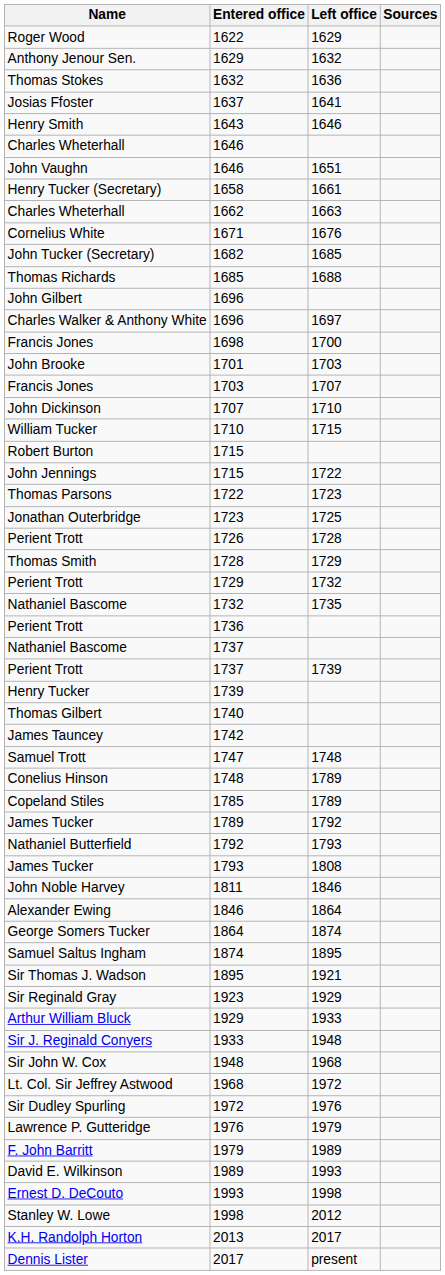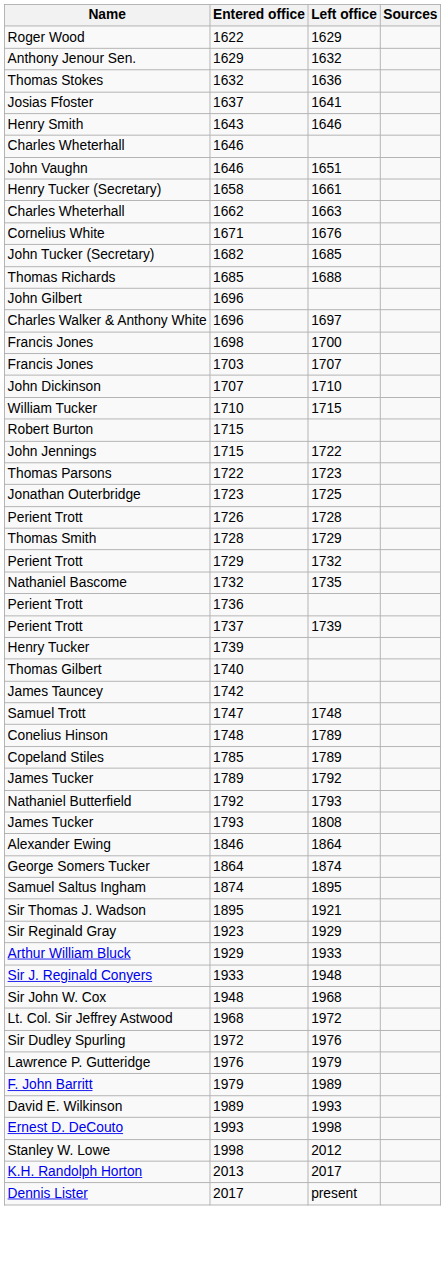 <table class="wikitable">
 <tr>
 <th>Name</th>
 <th>Entered office</th>
 <th>Left office</th>
 <th>Sources</th>
 </tr>
 <tr>
 <td>Roger Wood</td>
 <td>1622</td>
 <td>1629</td>
 <td></td>
 </tr>
 <tr>
 <td>Anthony Jenour Sen.</td>
 <td>1629</td>
 <td>1632</td>
 <td></td>
 </tr>
 <tr>
 <td>Thomas Stokes</td>
 <td>1632</td>
 <td>1636</td>
 <td></td>
 </tr>
 <tr>
 <td>Josias Ffoster</td>
 <td>1637</td>
 <td>1641</td>
 <td></td>
 </tr>
 <tr>
 <td>Henry Smith</td>
 <td>1643</td>
 <td>1646</td>
 <td></td>
 </tr>
 <tr>
 <td>Charles Wheterhall</td>
 <td>1646</td>
 <td></td>
 <td></td>
 </tr>
 <tr>
 <td>John Vaughn</td>
 <td>1646</td>
 <td>1651</td>
 <td></td>
 </tr>
 <tr>
 <td>Henry Tucker (Secretary)</td>
 <td>1658</td>
 <td>1661</td>
 <td></td>
 </tr>
 <tr>
 <td>Charles Wheterhall</td>
 <td>1662</td>
 <td>1663</td>
 <td></td>
 </tr>
 <tr>
 <td>Cornelius White</td>
 <td>1671</td>
 <td>1676</td>
 <td></td>
 </tr>
 <tr>
 <td>John Tucker (Secretary)</td>
 <td>1682</td>
 <td>1685</td>
 <td></td>
 </tr>
 <tr>
 <td>Thomas Richards</td>
 <td>1685</td>
 <td>1688</td>
 <td></td>
 </tr>
 <tr>
 <td>John Gilbert</td>
 <td>1696</td>
 <td></td>
 <td></td>
 </tr>
 <tr>
 <td>Charles Walker & Anthony White</td>
 <td>1696</td>
 <td>1697</td>
 <td></td>
 </tr>
 <tr>
 <td>Francis Jones</td>
 <td>1698</td>
 <td>1700</td>
 <td></td>
 </tr>
 <tr>
-<td>John Brooke</td>
-<td>1701</td>
-<td>1703</td>
-<td></td>
-</tr>
-<tr>
 <td>Francis Jones</td>
 <td>1703</td>
 <td>1707</td>
 <td></td>
 </tr>
 <tr>
 <td>John Dickinson</td>
 <td>1707</td>
 <td>1710</td>
 <td></td>
 </tr>
 <tr>
 <td>William Tucker</td>
 <td>1710</td>
 <td>1715</td>
 <td></td>
 </tr>
 <tr>
 <td>Robert Burton</td>
 <td>1715</td>
 <td></td>
 <td></td>
 </tr>
 <tr>
 <td>John Jennings</td>
 <td>1715</td>
 <td>1722</td>
 <td></td>
 </tr>
 <tr>
 <td>Thomas Parsons</td>
 <td>1722</td>
 <td>1723</td>
 <td></td>
 </tr>
 <tr>
 <td>Jonathan Outerbridge</td>
 <td>1723</td>
 <td>1725</td>
 <td></td>
 </tr>
 <tr>
 <td>Perient Trott</td>
 <td>1726</td>
 <td>1728</td>
 <td></td>
 </tr>
 <tr>
 <td>Thomas Smith</td>
 <td>1728</td>
 <td>1729</td>
 <td></td>
 </tr>
 <tr>
 <td>Perient Trott</td>
 <td>1729</td>
 <td>1732</td>
 <td></td>
 </tr>
 <tr>
 <td>Nathaniel Bascome</td>
 <td>1732</td>
 <td>1735</td>
 <td></td>
 </tr>
 <tr>
 <td>Perient Trott</td>
 <td>1736</td>
 <td></td>
 <td></td>
 </tr>
 <tr>
-<td>Nathaniel Bascome</td>
-<td>1737</td>
-<td></td>
-<td></td>
-</tr>
-<tr>
 <td>Perient Trott</td>
 <td>1737</td>
 <td>1739</td>
 <td></td>
 </tr>
 <tr>
 <td>Henry Tucker</td>
 <td>1739</td>
 <td></td>
 <td></td>
 </tr>
 <tr>
 <td>Thomas Gilbert</td>
 <td>1740</td>
 <td></td>
 <td></td>
 </tr>
 <tr>
 <td>James Tauncey</td>
 <td>1742</td>
 <td></td>
 <td></td>
 </tr>
 <tr>
 <td>Samuel Trott</td>
 <td>1747</td>
 <td>1748</td>
 <td></td>
 </tr>
 <tr>
 <td>Conelius Hinson</td>
 <td>1748</td>
 <td>1789</td>
 <td></td>
 </tr>
 <tr>
 <td>Copeland Stiles</td>
 <td>1785</td>
 <td>1789</td>
 <td></td>
 </tr>
 <tr>
 <td>James Tucker</td>
 <td>1789</td>
 <td>1792</td>
 <td></td>
 </tr>
 <tr>
 <td>Nathaniel Butterfield</td>
 <td>1792</td>
 <td>1793</td>
 <td></td>
 </tr>
 <tr>
 <td>James Tucker</td>
 <td>1793</td>
 <td>1808</td>
-<td></td>
-</tr>
-<tr>
-<td>John Noble Harvey</td>
-<td>1811</td>
-<td>1846</td>
 <td></td>
 </tr>
 <tr>
 <td>Alexander Ewing</td>
 <td>1846</td>
 <td>1864</td>
 <td></td>
 </tr>
 <tr>
 <td>George Somers Tucker</td>
 <td>1864</td>
 <td>1874</td>
 <td></td>
 </tr>
 <tr>
 <td>Samuel Saltus Ingham</td>
 <td>1874</td>
 <td>1895</td>
 <td></td>
 </tr>
 <tr>
 <td>Sir Thomas J. Wadson</td>
 <td>1895</td>
 <td>1921</td>
 <td></td>
 </tr>
 <tr>
 <td>Sir Reginald Gray</td>
 <td>1923</td>
 <td>1929</td>
 <td></td>
 </tr>
 <tr>
 <td><a href='#'>Arthur William Bluck</a></td>
 <td>1929</td>
 <td>1933</td>
 <td></td>
 </tr>
 <tr>
 <td><a href='#'>Sir J. Reginald Conyers</a></td>
 <td>1933</td>
 <td>1948</td>
 <td></td>
 </tr>
 <tr>
 <td>Sir John W. Cox</td>
 <td>1948</td>
 <td>1968</td>
 <td></td>
 </tr>
 <tr>
 <td>Lt. Col. Sir Jeffrey Astwood</td>
 <td>1968</td>
 <td>1972</td>
 <td></td>
 </tr>
 <tr>
 <td>Sir Dudley Spurling</td>
 <td>1972</td>
 <td>1976</td>
 <td></td>
 </tr>
 <tr>
 <td>Lawrence P. Gutteridge</td>
 <td>1976</td>
 <td>1979</td>
 <td></td>
 </tr>
 <tr>
 <td><a href='#'>F. John Barritt</a></td>
 <td>1979</td>
 <td>1989</td>
 <td></td>
 </tr>
 <tr>
 <td>David E. Wilkinson</td>
 <td>1989</td>
 <td>1993</td>
 <td></td>
 </tr>
 <tr>
 <td><a href='#'>Ernest D. DeCouto</a></td>
 <td>1993</td>
 <td>1998</td>
 <td></td>
 </tr>
 <tr>
 <td>Stanley W. Lowe</td>
 <td>1998</td>
 <td>2012</td>
 <td></td>
 </tr>
 <tr>
 <td><a href='#'>K.H. Randolph Horton</a></td>
 <td>2013</td>
 <td>2017</td>
 <td></td>
 </tr>
 <tr>
 <td><a href='#'>Dennis Lister</a></td>
 <td>2017</td>
 <td>present</td>
 <td></td>
 </tr>
 </table>
